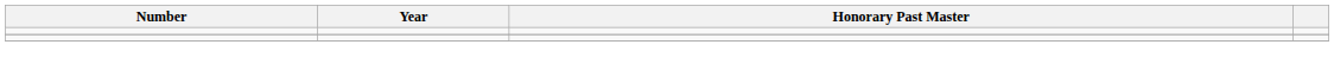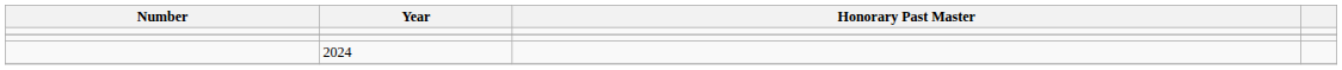 <table class="wikitable sortable" style="width: 75%;">
 <tr>
 <th scope="col">Number</th>
 <th scope="col">Year</th>
 <th scope="col">Honorary Past Master</th>
 <th scope="col" class="unsortable"></th>
 </tr>
 <tr>
 <td scope="row"></td>
 <td></td>
 <td data-sort-value=26></td>
 <td data-sort-value=2></td>
 </tr>
 <tr>
 </tr>
 <tr>
 <td scope="row"></td>
 <td></td>
 <td data-sort-value=26></td>
 <td data-sort-value=2></td>
 </tr>
 <tr>
+<td scope="row"></td>
+<td>2024</td>
+<td data-sort-value=26></td>
+<td data-sort-value=2></td>
+</tr>
+<tr>
 </tr>
 </table>
